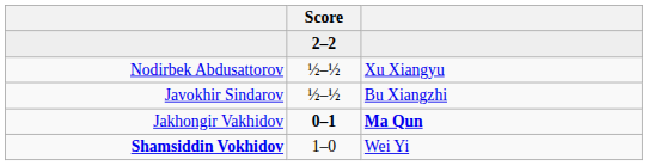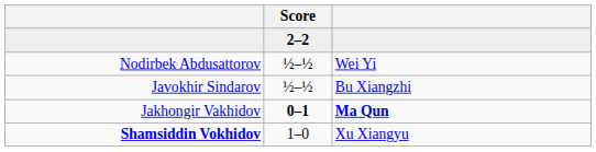 <table class="wikitable" style="text-align: center; ">
 <tr>
 <th align="right" width="270"></th>
 <th width="65">Score</th>
 <th align="left" width="270"></th>
 </tr>
 <tr style="background:#eeeeee;">
 <td align=right></td>
 <td align=center><strong>2–2</strong></td>
 <td align=left></td>
 </tr>
 <tr>
 <td align=right><a href='#'>Nodirbek Abdusattorov</a></td>
 <td align=center>½–½</td>
-<td align=left><a href='#'>Xu Xiangyu</a></td>
+<td align=left><a href='#'>Wei Yi</a></td>
 </tr>
 <tr>
 <td align=right><a href='#'>Javokhir Sindarov</a></td>
 <td align=center>½–½</td>
 <td align=left><a href='#'>Bu Xiangzhi</a></td>
 </tr>
 <tr>
 <td align=right><a href='#'>Jakhongir Vakhidov</a></td>
 <td align=center><strong>0–1</strong></td>
 <td align=left><strong><a href='#'>Ma Qun</a></strong></td>
 </tr>
 <tr>
 <td align=right><strong><a href='#'>Shamsiddin Vokhidov</a></strong></td>
 <td align=center>1–0</td>
-<td align=left><a href='#'>Wei Yi</a></td>
+<td align=left><a href='#'>Xu Xiangyu</a></td>
 </tr>
 </table>
